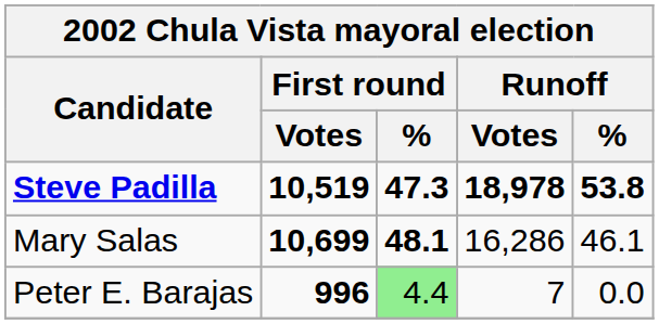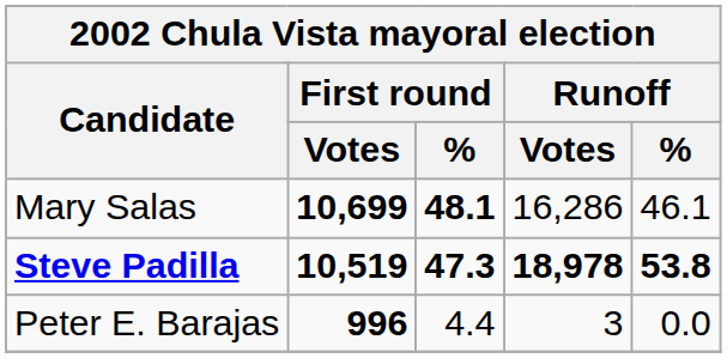 <table class=wikitable>
 <tr>
 <th colspan=5>2002 Chula Vista mayoral election</th>
 </tr>
 <tr>
 <th colspan=1 rowspan=2>Candidate</th>
 <th colspan=2><strong>First round</strong></th>
 <th colspan=2><strong>Runoff</strong></th>
 </tr>
 <tr>
 <th>Votes</th>
 <th>%</th>
 <th>Votes</th>
 <th>%</th>
 </tr>
 <tr>
+<td>Mary Salas</td>
+<td align="right"><strong>10,699</strong></td>
+<td align="right"><strong>48.1</strong></td>
+<td align="right">16,286</td>
+<td align="right">46.1</td>
+</tr>
+<tr>
 <td><strong><a href='#'>Steve Padilla</a></strong></td>
 <td align="right"><strong>10,519</strong></td>
 <td align="right"><strong>47.3</strong></td>
 <td align="right"><strong>18,978</strong></td>
 <td align="right"><strong>53.8</strong></td>
 </tr>
 <tr>
-<td>Mary Salas</td>
-<td align="right"><strong>10,699</strong></td>
-<td align="right"><strong>48.1</strong></td>
-<td align="right">16,286</td>
-<td align="right">46.1</td>
-</tr>
-<tr>
 <td>Peter E. Barajas</td>
 <td align="right"><strong>996</strong></td>
-<td align="right" style="background: lightgreen;">4.4</td>
-<td align="right">7</td>
+<td align="right">4.4</td>
+<td align="right">3</td>
 <td align="right">0.0</td>
 </tr>
 <tr>
 </tr>
 </table>
